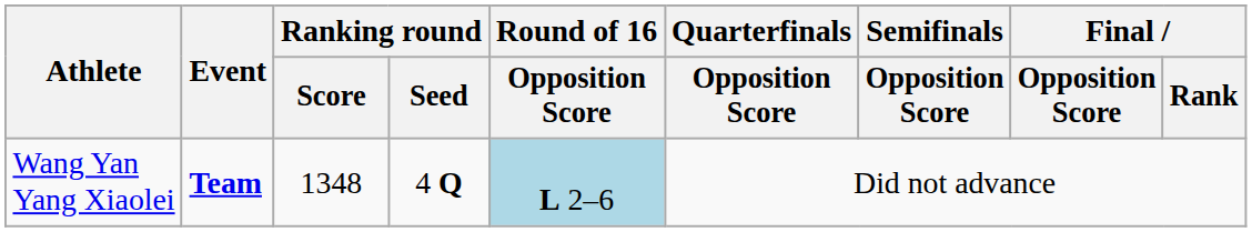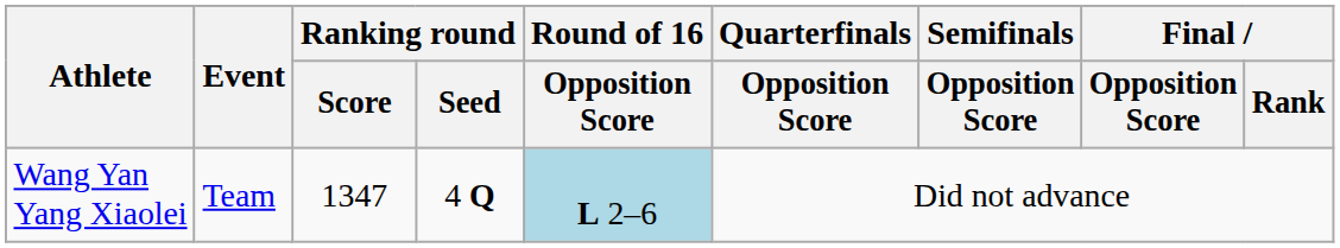 <table class="wikitable" style="font-size:90%; text-align:center">
 <tr>
 <th rowspan=2>Athlete</th>
 <th rowspan=2>Event</th>
 <th colspan="2">Ranking round</th>
 <th>Round of 16</th>
 <th>Quarterfinals</th>
 <th>Semifinals</th>
 <th colspan="2">Final / </th>
 </tr>
 <tr style="font-size:95%">
 <th>Score</th>
 <th>Seed</th>
 <th>Opposition<br>Score</th>
 <th>Opposition<br>Score</th>
 <th>Opposition<br>Score</th>
 <th>Opposition<br>Score</th>
 <th>Rank</th>
 </tr>
 <tr>
 <td align=left><a href='#'>Wang Yan</a><br><a href='#'>Yang Xiaolei</a></td>
-<td align=left><strong><a href='#'>Team</a></strong></td>
-<td>1348</td>
+<td align=left><a href='#'>Team</a></td>
+<td>1347</td>
 <td>4 <strong>Q</strong></td>
 <td style="background: lightblue;"><br><strong>L</strong> 2–6</td>
 <td colspan=4>Did not advance</td>
 </tr>
 </table>
